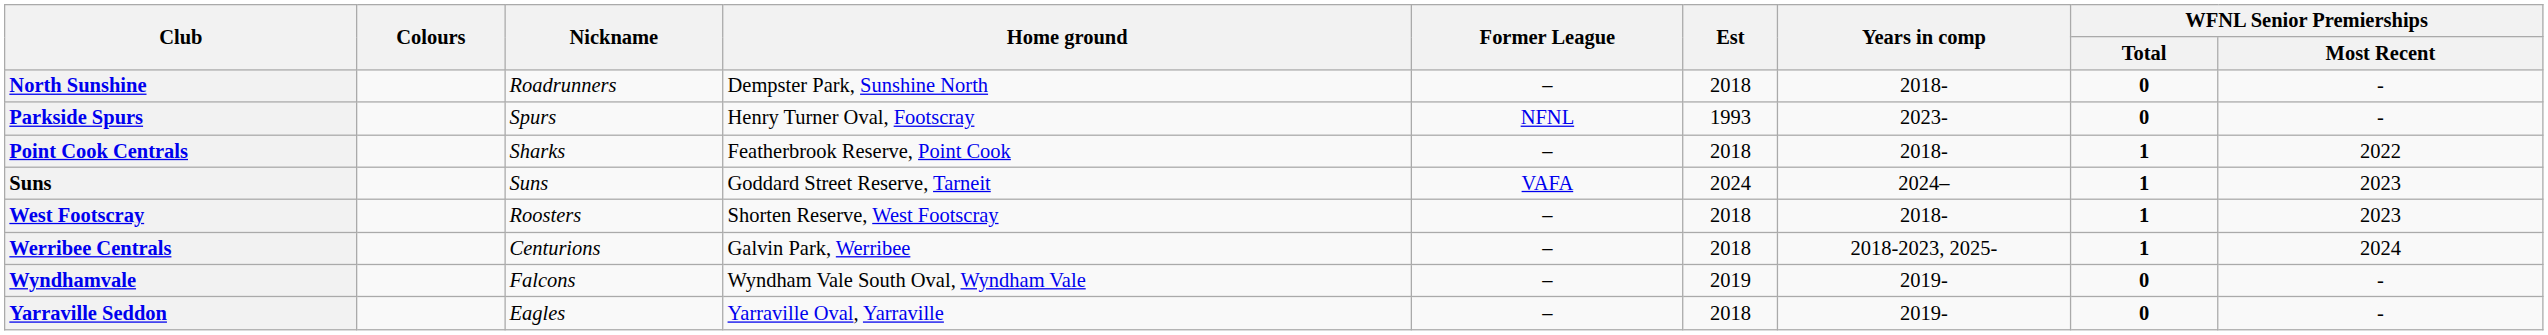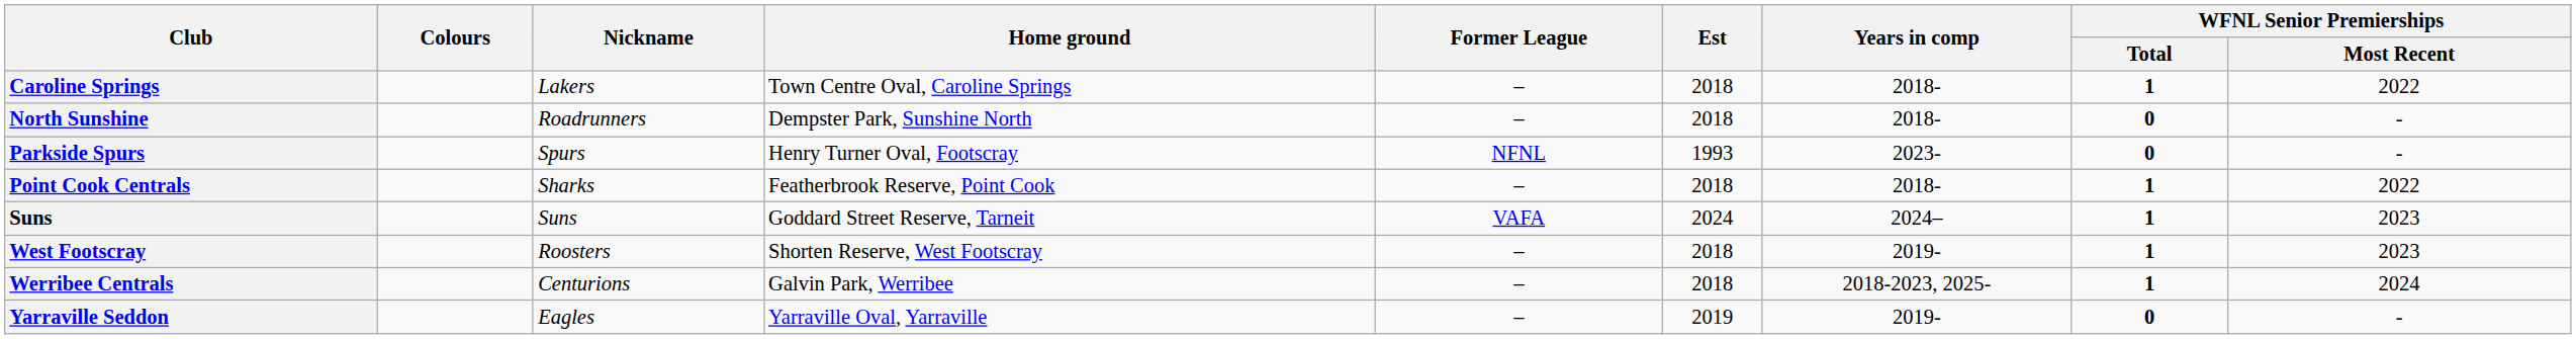 <table class="wikitable sortable" style="width:100%">
 <tr>
 <th rowspan="2">Club</th>
 <th rowspan="2">Colours</th>
 <th rowspan="2">Nickname</th>
 <th rowspan="2">Home ground</th>
 <th rowspan="2">Former League</th>
 <th rowspan="2">Est</th>
 <th rowspan="2">Years in comp</th>
 <th colspan="2">WFNL Senior Premierships</th>
 </tr>
 <tr>
 <th>Total</th>
 <th>Most Recent</th>
+</tr>
+<tr>
+<th style="text-align:left"><a href='#'>Caroline Springs</a></th>
+<td></td>
+<td><em>Lakers</em></td>
+<td>Town Centre Oval, <a href='#'>Caroline Springs</a></td>
+<td align=center>–</td>
+<td align=center>2018</td>
+<td align=center>2018-</td>
+<td align="center"><strong>1</strong></td>
+<td align="center">2022</td>
 </tr>
 <tr>
 <th style="text-align:left"><a href='#'>North Sunshine</a></th>
 <td></td>
 <td><em>Roadrunners</em></td>
 <td>Dempster Park, <a href='#'>Sunshine North</a></td>
 <td align=center>–</td>
 <td align=center>2018</td>
 <td align=center>2018-</td>
 <td align="center"><strong>0</strong></td>
 <td align="center">-</td>
 </tr>
 <tr>
 <th style="text-align:left"><a href='#'>Parkside Spurs</a></th>
 <td></td>
 <td><em>Spurs</em></td>
 <td>Henry Turner Oval, <a href='#'>Footscray</a></td>
 <td align=center><a href='#'>NFNL</a></td>
 <td align=center>1993</td>
 <td align=center>2023-</td>
 <td align="center"><strong>0</strong></td>
 <td align="center">-</td>
 </tr>
 <tr>
 <th style="text-align:left"><a href='#'>Point Cook Centrals</a></th>
 <td></td>
 <td><em>Sharks</em></td>
 <td>Featherbrook Reserve, <a href='#'>Point Cook</a></td>
 <td align="center">–</td>
 <td align=center>2018</td>
 <td align=center>2018-</td>
 <td align="center"><strong>1</strong></td>
 <td align="center">2022</td>
 </tr>
 <tr>
 <th style="text-align:left">Suns</th>
 <td></td>
 <td><em>Suns</em></td>
 <td>Goddard Street Reserve, <a href='#'>Tarneit</a></td>
 <td align="center"><a href='#'>VAFA</a></td>
 <td align=center>2024</td>
 <td align=center>2024–</td>
 <td align="center"><strong>1</strong></td>
 <td align="center">2023</td>
 </tr>
 <tr>
 <th style="text-align:left"><a href='#'>West Footscray</a></th>
 <td></td>
 <td><em>Roosters</em></td>
 <td>Shorten Reserve, <a href='#'>West Footscray</a></td>
 <td align=center>–</td>
 <td align=center>2018</td>
-<td align=center>2018-</td>
+<td align=center>2019-</td>
 <td align="center"><strong>1</strong></td>
 <td align="center">2023</td>
 </tr>
 <tr>
 <th style="text-align:left"><a href='#'>Werribee Centrals</a></th>
 <td></td>
 <td><em>Centurions</em></td>
 <td>Galvin Park, <a href='#'>Werribee</a></td>
 <td align=center>–</td>
 <td align=center>2018</td>
 <td align=center>2018-2023, 2025-</td>
 <td align="center"><strong>1</strong></td>
 <td align="center">2024</td>
 </tr>
 <tr>
-<th style="text-align:left"><a href='#'>Wyndhamvale</a></th>
+<th style="text-align:left"><a href='#'>Yarraville Seddon</a></th>
 <td></td>
-<td><em>Falcons</em></td>
-<td>Wyndham Vale South Oval, <a href='#'>Wyndham Vale</a></td>
+<td><em>Eagles</em></td>
+<td><a href='#'>Yarraville Oval</a>, <a href='#'>Yarraville</a></td>
 <td align=center>–</td>
 <td align=center>2019</td>
 <td align=center>2019-</td>
 <td align="center"><strong>0</strong></td>
 <td align="center">-</td>
 </tr>
-<tr>
-<th style="text-align:left"><a href='#'>Yarraville Seddon</a></th>
-<td></td>
-<td><em>Eagles</em></td>
-<td><a href='#'>Yarraville Oval</a>, <a href='#'>Yarraville</a></td>
-<td align=center>–</td>
-<td align=center>2018</td>
-<td align=center>2019-</td>
-<td align="center"><strong>0</strong></td>
-<td align="center">-</td>
-</tr>
 </table>
